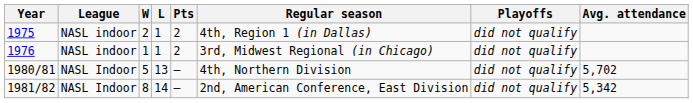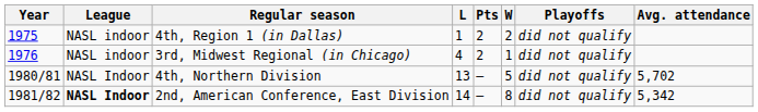 <table class="wikitable">
 <tr>
 <th>Year</th>
 <th>League</th>
-<th>W</th>
+<th>Regular season</th>
 <th>L</th>
 <th>Pts</th>
-<th>Regular season</th>
+<th>W</th>
 <th>Playoffs</th>
 <th>Avg. attendance</th>
 </tr>
 <tr>
 <td><a href='#'>1975</a></td>
 <td>NASL indoor</td>
-<td>2</td>
+<td>4th, Region 1 <em>(in Dallas)</em></td>
 <td>1</td>
 <td>2</td>
-<td>4th, Region 1 <em>(in Dallas)</em></td>
+<td>2</td>
 <td><em>did not qualify</em></td>
 <td></td>
 </tr>
 <tr>
 <td><a href='#'>1976</a></td>
 <td>NASL indoor</td>
+<td>3rd, Midwest Regional <em>(in Chicago)</em></td>
+<td>4</td>
+<td>2</td>
 <td>1</td>
-<td>1</td>
-<td>2</td>
-<td>3rd, Midwest Regional <em>(in Chicago)</em></td>
 <td><em>did not qualify</em></td>
 <td></td>
 </tr>
 <tr>
 <td>1980/81</td>
 <td>NASL Indoor</td>
-<td>5</td>
+<td>4th, Northern Division</td>
 <td>13</td>
 <td>—</td>
-<td>4th, Northern Division</td>
+<td>5</td>
 <td><em>did not qualify</em></td>
 <td>5,702</td>
 </tr>
 <tr>
 <td>1981/82</td>
-<td>NASL Indoor</td>
-<td>8</td>
+<td><strong>NASL Indoor</strong></td>
+<td>2nd, American Conference, East Division</td>
 <td>14</td>
 <td>—</td>
-<td>2nd, American Conference, East Division</td>
+<td>8</td>
 <td><em>did not qualify</em></td>
 <td>5,342</td>
 </tr>
 </table>
